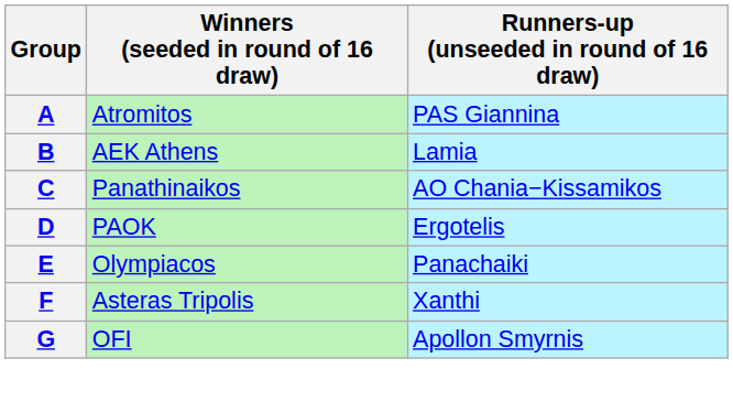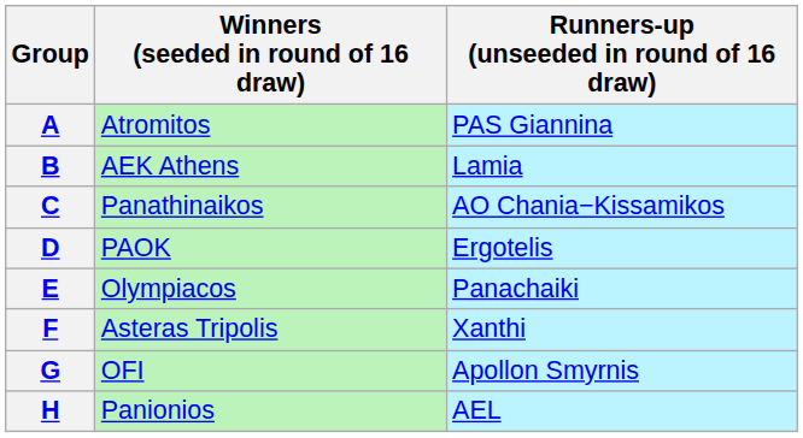 <table class="wikitable">
 <tr>
 <th>Group</th>
 <th width=210>Winners<br>(seeded in round of 16 draw)</th>
 <th width=210>Runners-up<br>(unseeded in round of 16 draw)</th>
 </tr>
 <tr>
 <th><a href='#'>A</a></th>
 <td bgcolor=#BBF3BB><a href='#'>Atromitos</a></td>
 <td bgcolor=#BBF3FF><a href='#'>PAS Giannina</a></td>
 </tr>
 <tr>
 <th><a href='#'>B</a></th>
 <td bgcolor=#BBF3BB><a href='#'>AEK Athens</a></td>
 <td bgcolor=#BBF3FF><a href='#'>Lamia</a></td>
 </tr>
 <tr>
 <th><a href='#'>C</a></th>
 <td bgcolor=#BBF3BB><a href='#'>Panathinaikos</a></td>
 <td bgcolor=#BBF3FF><a href='#'>AO Chania−Kissamikos</a></td>
 </tr>
 <tr>
 <th><a href='#'>D</a></th>
 <td bgcolor=#BBF3BB><a href='#'>PAOK</a></td>
 <td bgcolor=#BBF3FF><a href='#'>Ergotelis</a></td>
 </tr>
 <tr>
 <th><a href='#'>E</a></th>
 <td bgcolor=#BBF3BB><a href='#'>Olympiacos</a></td>
 <td bgcolor=#BBF3FF><a href='#'>Panachaiki</a></td>
 </tr>
 <tr>
 <th><a href='#'>F</a></th>
 <td bgcolor=#BBF3BB><a href='#'>Asteras Tripolis</a></td>
 <td bgcolor=#BBF3FF><a href='#'>Xanthi</a></td>
 </tr>
 <tr>
 <th><a href='#'>G</a></th>
 <td bgcolor=#BBF3BB><a href='#'>OFI</a></td>
 <td bgcolor=#BBF3FF><a href='#'>Apollon Smyrnis</a></td>
 </tr>
+<tr>
+<th><a href='#'>H</a></th>
+<td bgcolor=#BBF3BB><a href='#'>Panionios</a></td>
+<td bgcolor=#BBF3FF><a href='#'>AEL</a></td>
+</tr>
 </table>
